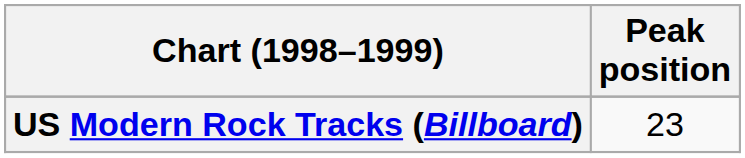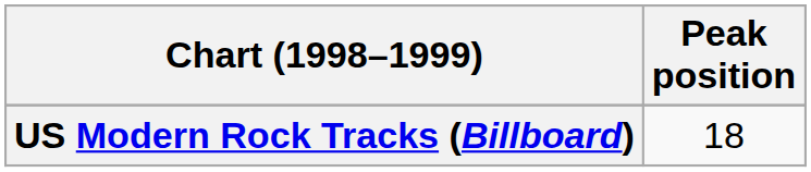 <table class="wikitable sortable plainrowheaders" style="text-align:center">
 <tr>
 <th>Chart (1998–1999)</th>
 <th>Peak<br>position</th>
 </tr>
 <tr>
 </tr>
 <tr>
 </tr>
 <tr>
 <th scope="row">US <a href='#'>Modern Rock Tracks</a> (<em><a href='#'>Billboard</a></em>)</th>
-<td>23</td>
+<td>18</td>
 </tr>
 </table>
